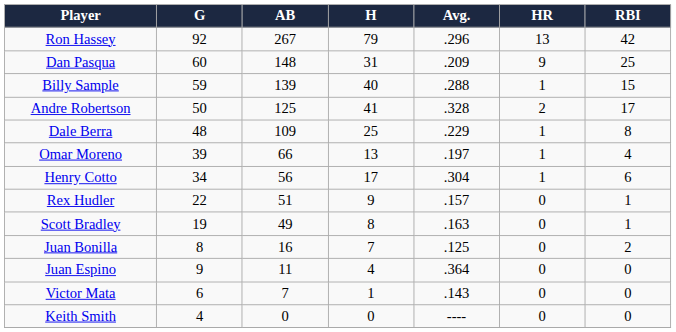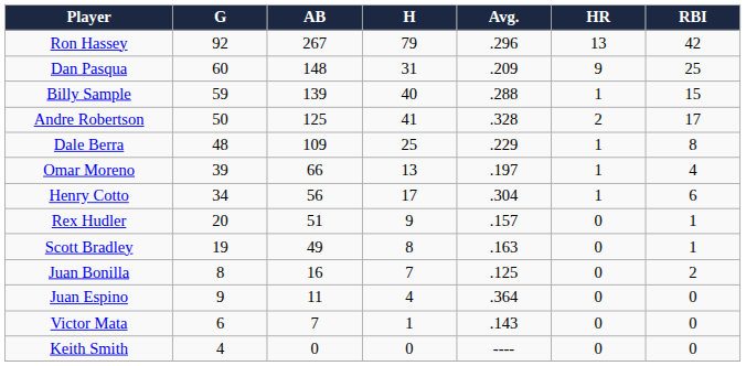 <table class="wikitable sortable">
 <tr>
 <th style="background:#1c2841;color:white;" width="16%">Player</th>
 <th style="background:#1c2841;color:white;" width="9%">G</th>
 <th style="background:#1c2841;color:white;" width="9%">AB</th>
 <th style="background:#1c2841;color:white;" width="9%">H</th>
 <th style="background:#1c2841;color:white;" width="9%">Avg.</th>
 <th style="background:#1c2841;color:white;" width="9%">HR</th>
 <th style="background:#1c2841;color:white;" width="9%">RBI</th>
 </tr>
 <tr align="center">
 <td><a href='#'>Ron Hassey</a></td>
 <td>92</td>
 <td>267</td>
 <td>79</td>
 <td>.296</td>
 <td>13</td>
 <td>42</td>
 </tr>
 <tr align="center">
 <td><a href='#'>Dan Pasqua</a></td>
 <td>60</td>
 <td>148</td>
 <td>31</td>
 <td>.209</td>
 <td>9</td>
 <td>25</td>
 </tr>
 <tr align="center">
 <td><a href='#'>Billy Sample</a></td>
 <td>59</td>
 <td>139</td>
 <td>40</td>
 <td>.288</td>
 <td>1</td>
 <td>15</td>
 </tr>
 <tr align="center">
 <td><a href='#'>Andre Robertson</a></td>
 <td>50</td>
 <td>125</td>
 <td>41</td>
 <td>.328</td>
 <td>2</td>
 <td>17</td>
 </tr>
 <tr align="center">
 <td><a href='#'>Dale Berra</a></td>
 <td>48</td>
 <td>109</td>
 <td>25</td>
 <td>.229</td>
 <td>1</td>
 <td>8</td>
 </tr>
 <tr align="center">
 <td><a href='#'>Omar Moreno</a></td>
 <td>39</td>
 <td>66</td>
 <td>13</td>
 <td>.197</td>
 <td>1</td>
 <td>4</td>
 </tr>
 <tr align="center">
 <td><a href='#'>Henry Cotto</a></td>
 <td>34</td>
 <td>56</td>
 <td>17</td>
 <td>.304</td>
 <td>1</td>
 <td>6</td>
 </tr>
 <tr align="center">
 <td><a href='#'>Rex Hudler</a></td>
-<td>22</td>
+<td>20</td>
 <td>51</td>
 <td>9</td>
 <td>.157</td>
 <td>0</td>
 <td>1</td>
 </tr>
 <tr align="center">
 <td><a href='#'>Scott Bradley</a></td>
 <td>19</td>
 <td>49</td>
 <td>8</td>
 <td>.163</td>
 <td>0</td>
 <td>1</td>
 </tr>
 <tr align="center">
 <td><a href='#'>Juan Bonilla</a></td>
 <td>8</td>
 <td>16</td>
 <td>7</td>
 <td>.125</td>
 <td>0</td>
 <td>2</td>
 </tr>
 <tr align="center">
 <td><a href='#'>Juan Espino</a></td>
 <td>9</td>
 <td>11</td>
 <td>4</td>
 <td>.364</td>
 <td>0</td>
 <td>0</td>
 </tr>
 <tr align="center">
 <td><a href='#'>Victor Mata</a></td>
 <td>6</td>
 <td>7</td>
 <td>1</td>
 <td>.143</td>
 <td>0</td>
 <td>0</td>
 </tr>
 <tr align="center">
 <td><a href='#'>Keith Smith</a></td>
 <td>4</td>
 <td>0</td>
 <td>0</td>
 <td>----</td>
 <td>0</td>
 <td>0</td>
 </tr>
 <tr align="center">
 </tr>
 </table>
